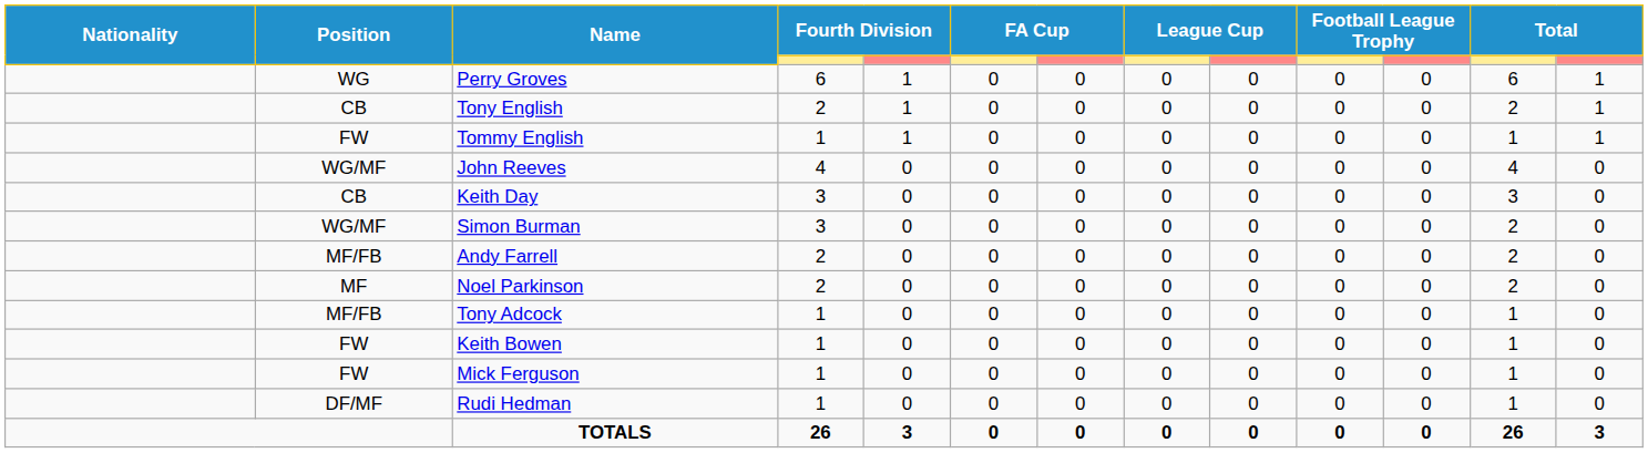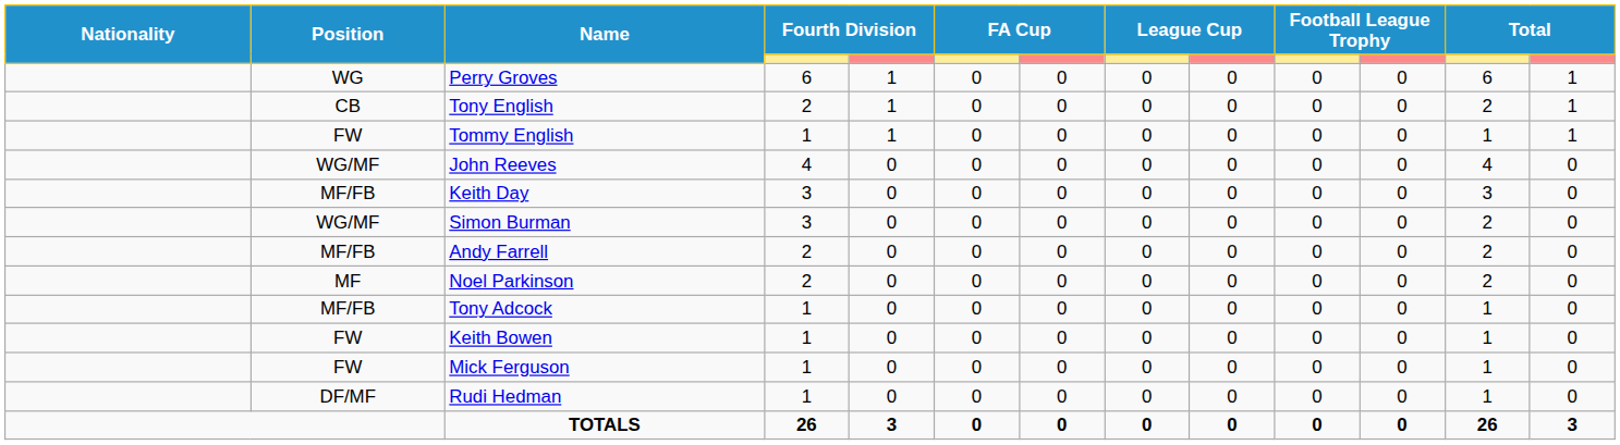 <table class="wikitable" style="text-align:center; font-size:90%; width:100%;">
 <tr>
 <th rowspan="2" style="background:#2191CC; color:white; border:1px solid #F7C408; text-align:center;">Nationality</th>
 <th rowspan="2" style="background:#2191CC; color:white; border:1px solid #F7C408; text-align:center;">Position</th>
 <th rowspan="2" style="background:#2191CC; color:white; border:1px solid #F7C408; text-align:center;">Name</th>
 <th colspan="2" style="background:#2191CC; color:white; border:1px solid #F7C408; text-align:center;">Fourth Division</th>
 <th colspan="2" style="background:#2191CC; color:white; border:1px solid #F7C408; text-align:center;">FA Cup</th>
 <th colspan="2" style="background:#2191CC; color:white; border:1px solid #F7C408; text-align:center;">League Cup</th>
 <th colspan="2" style="background:#2191CC; color:white; border:1px solid #F7C408; text-align:center;">Football League Trophy</th>
 <th colspan="2" style="background:#2191CC; color:white; border:1px solid #F7C408; text-align:center;">Total</th>
 </tr>
 <tr>
 <th width=60 style="background: #FFEE99"></th>
 <th width=60 style="background: #FF8888"></th>
 <th width=60 style="background: #FFEE99"></th>
 <th width=60 style="background: #FF8888"></th>
 <th width=60 style="background: #FFEE99"></th>
 <th width=60 style="background: #FF8888"></th>
 <th width=60 style="background: #FFEE99"></th>
 <th width=60 style="background: #FF8888"></th>
 <th width=60 style="background: #FFEE99"></th>
 <th width=60 style="background: #FF8888"></th>
 </tr>
 <tr>
 <td></td>
 <td>WG</td>
 <td align="left"><a href='#'>Perry Groves</a></td>
 <td>6</td>
 <td>1</td>
 <td>0</td>
 <td>0</td>
 <td>0</td>
 <td>0</td>
 <td>0</td>
 <td>0</td>
 <td>6</td>
 <td>1</td>
 </tr>
 <tr>
 <td></td>
 <td>CB</td>
 <td align="left"><a href='#'>Tony English</a></td>
 <td>2</td>
 <td>1</td>
 <td>0</td>
 <td>0</td>
 <td>0</td>
 <td>0</td>
 <td>0</td>
 <td>0</td>
 <td>2</td>
 <td>1</td>
 </tr>
 <tr>
 <td></td>
 <td>FW</td>
 <td align="left"><a href='#'>Tommy English</a></td>
 <td>1</td>
 <td>1</td>
 <td>0</td>
 <td>0</td>
 <td>0</td>
 <td>0</td>
 <td>0</td>
 <td>0</td>
 <td>1</td>
 <td>1</td>
 </tr>
 <tr>
 <td></td>
 <td>WG/MF</td>
 <td align="left"><a href='#'>John Reeves</a></td>
 <td>4</td>
 <td>0</td>
 <td>0</td>
 <td>0</td>
 <td>0</td>
 <td>0</td>
 <td>0</td>
 <td>0</td>
 <td>4</td>
 <td>0</td>
 </tr>
 <tr>
 <td></td>
-<td>CB</td>
+<td>MF/FB</td>
 <td align="left"><a href='#'>Keith Day</a></td>
 <td>3</td>
 <td>0</td>
 <td>0</td>
 <td>0</td>
 <td>0</td>
 <td>0</td>
 <td>0</td>
 <td>0</td>
 <td>3</td>
 <td>0</td>
 </tr>
 <tr>
 <td></td>
 <td>WG/MF</td>
 <td align="left"><a href='#'>Simon Burman</a></td>
 <td>3</td>
 <td>0</td>
 <td>0</td>
 <td>0</td>
 <td>0</td>
 <td>0</td>
 <td>0</td>
 <td>0</td>
 <td>2</td>
 <td>0</td>
 </tr>
 <tr>
 <td></td>
 <td>MF/FB</td>
 <td align="left"><a href='#'>Andy Farrell</a></td>
 <td>2</td>
 <td>0</td>
 <td>0</td>
 <td>0</td>
 <td>0</td>
 <td>0</td>
 <td>0</td>
 <td>0</td>
 <td>2</td>
 <td>0</td>
 </tr>
 <tr>
 <td></td>
 <td>MF</td>
 <td align="left"><a href='#'>Noel Parkinson</a></td>
 <td>2</td>
 <td>0</td>
 <td>0</td>
 <td>0</td>
 <td>0</td>
 <td>0</td>
 <td>0</td>
 <td>0</td>
 <td>2</td>
 <td>0</td>
 </tr>
 <tr>
 <td></td>
 <td>MF/FB</td>
 <td align="left"><a href='#'>Tony Adcock</a></td>
 <td>1</td>
 <td>0</td>
 <td>0</td>
 <td>0</td>
 <td>0</td>
 <td>0</td>
 <td>0</td>
 <td>0</td>
 <td>1</td>
 <td>0</td>
 </tr>
 <tr>
 <td></td>
 <td>FW</td>
 <td align="left"><a href='#'>Keith Bowen</a></td>
 <td>1</td>
 <td>0</td>
 <td>0</td>
 <td>0</td>
 <td>0</td>
 <td>0</td>
 <td>0</td>
 <td>0</td>
 <td>1</td>
 <td>0</td>
 </tr>
 <tr>
 <td></td>
 <td>FW</td>
 <td align="left"><a href='#'>Mick Ferguson</a></td>
 <td>1</td>
 <td>0</td>
 <td>0</td>
 <td>0</td>
 <td>0</td>
 <td>0</td>
 <td>0</td>
 <td>0</td>
 <td>1</td>
 <td>0</td>
 </tr>
 <tr>
 <td></td>
 <td>DF/MF</td>
 <td align="left"><a href='#'>Rudi Hedman</a></td>
 <td>1</td>
 <td>0</td>
 <td>0</td>
 <td>0</td>
 <td>0</td>
 <td>0</td>
 <td>0</td>
 <td>0</td>
 <td>1</td>
 <td>0</td>
 </tr>
 <tr>
 <td colspan="2"></td>
 <td><strong>TOTALS</strong></td>
 <td><strong>26</strong></td>
 <td><strong>3</strong></td>
 <td><strong>0</strong></td>
 <td><strong>0</strong></td>
 <td><strong>0</strong></td>
 <td><strong>0</strong></td>
 <td><strong>0</strong></td>
 <td><strong>0</strong></td>
 <td><strong>26</strong></td>
 <td><strong>3</strong></td>
 </tr>
 </table>
